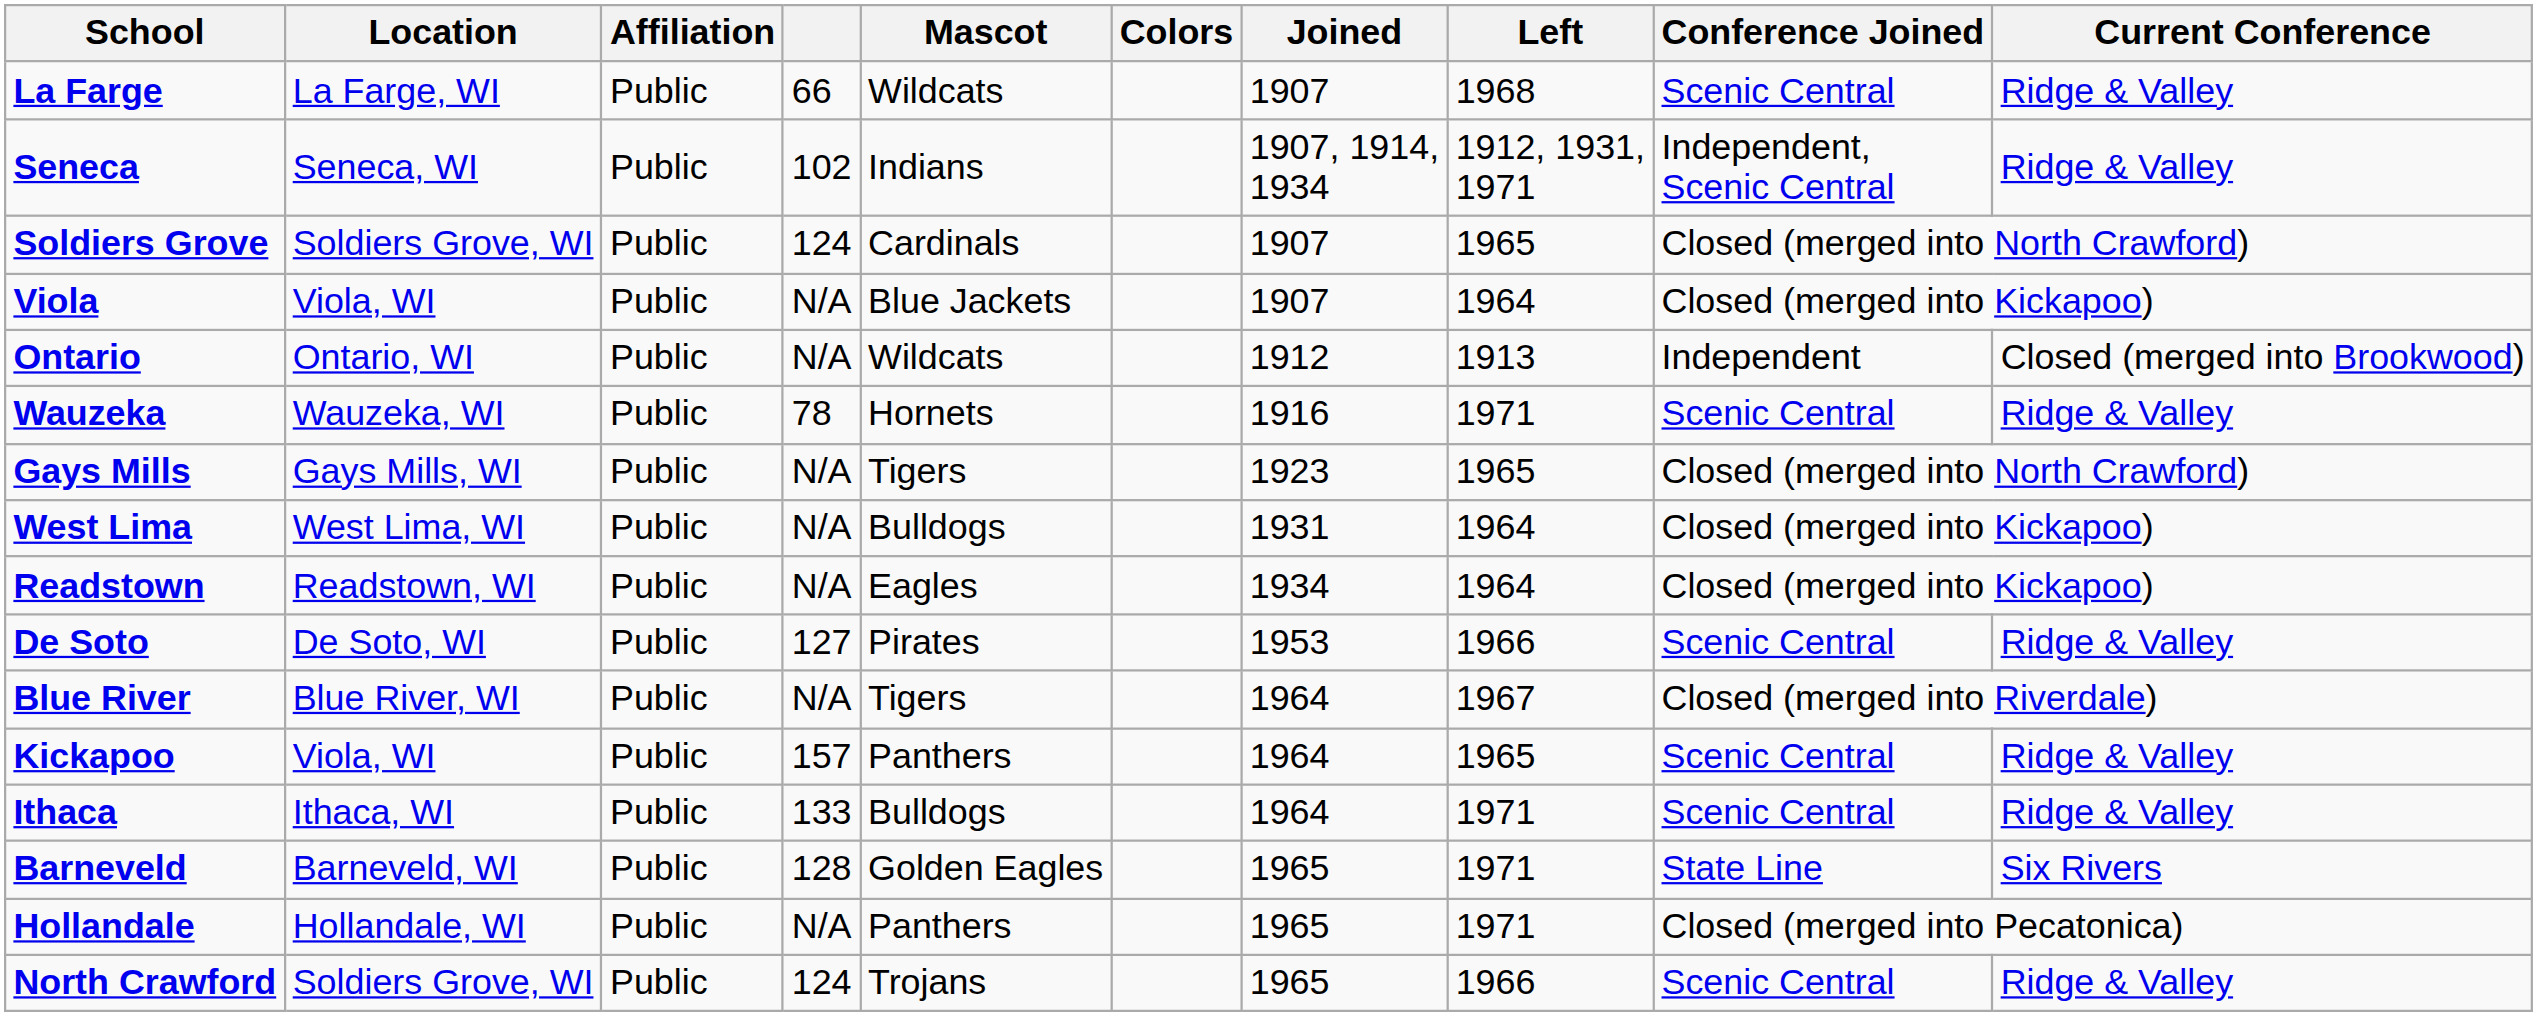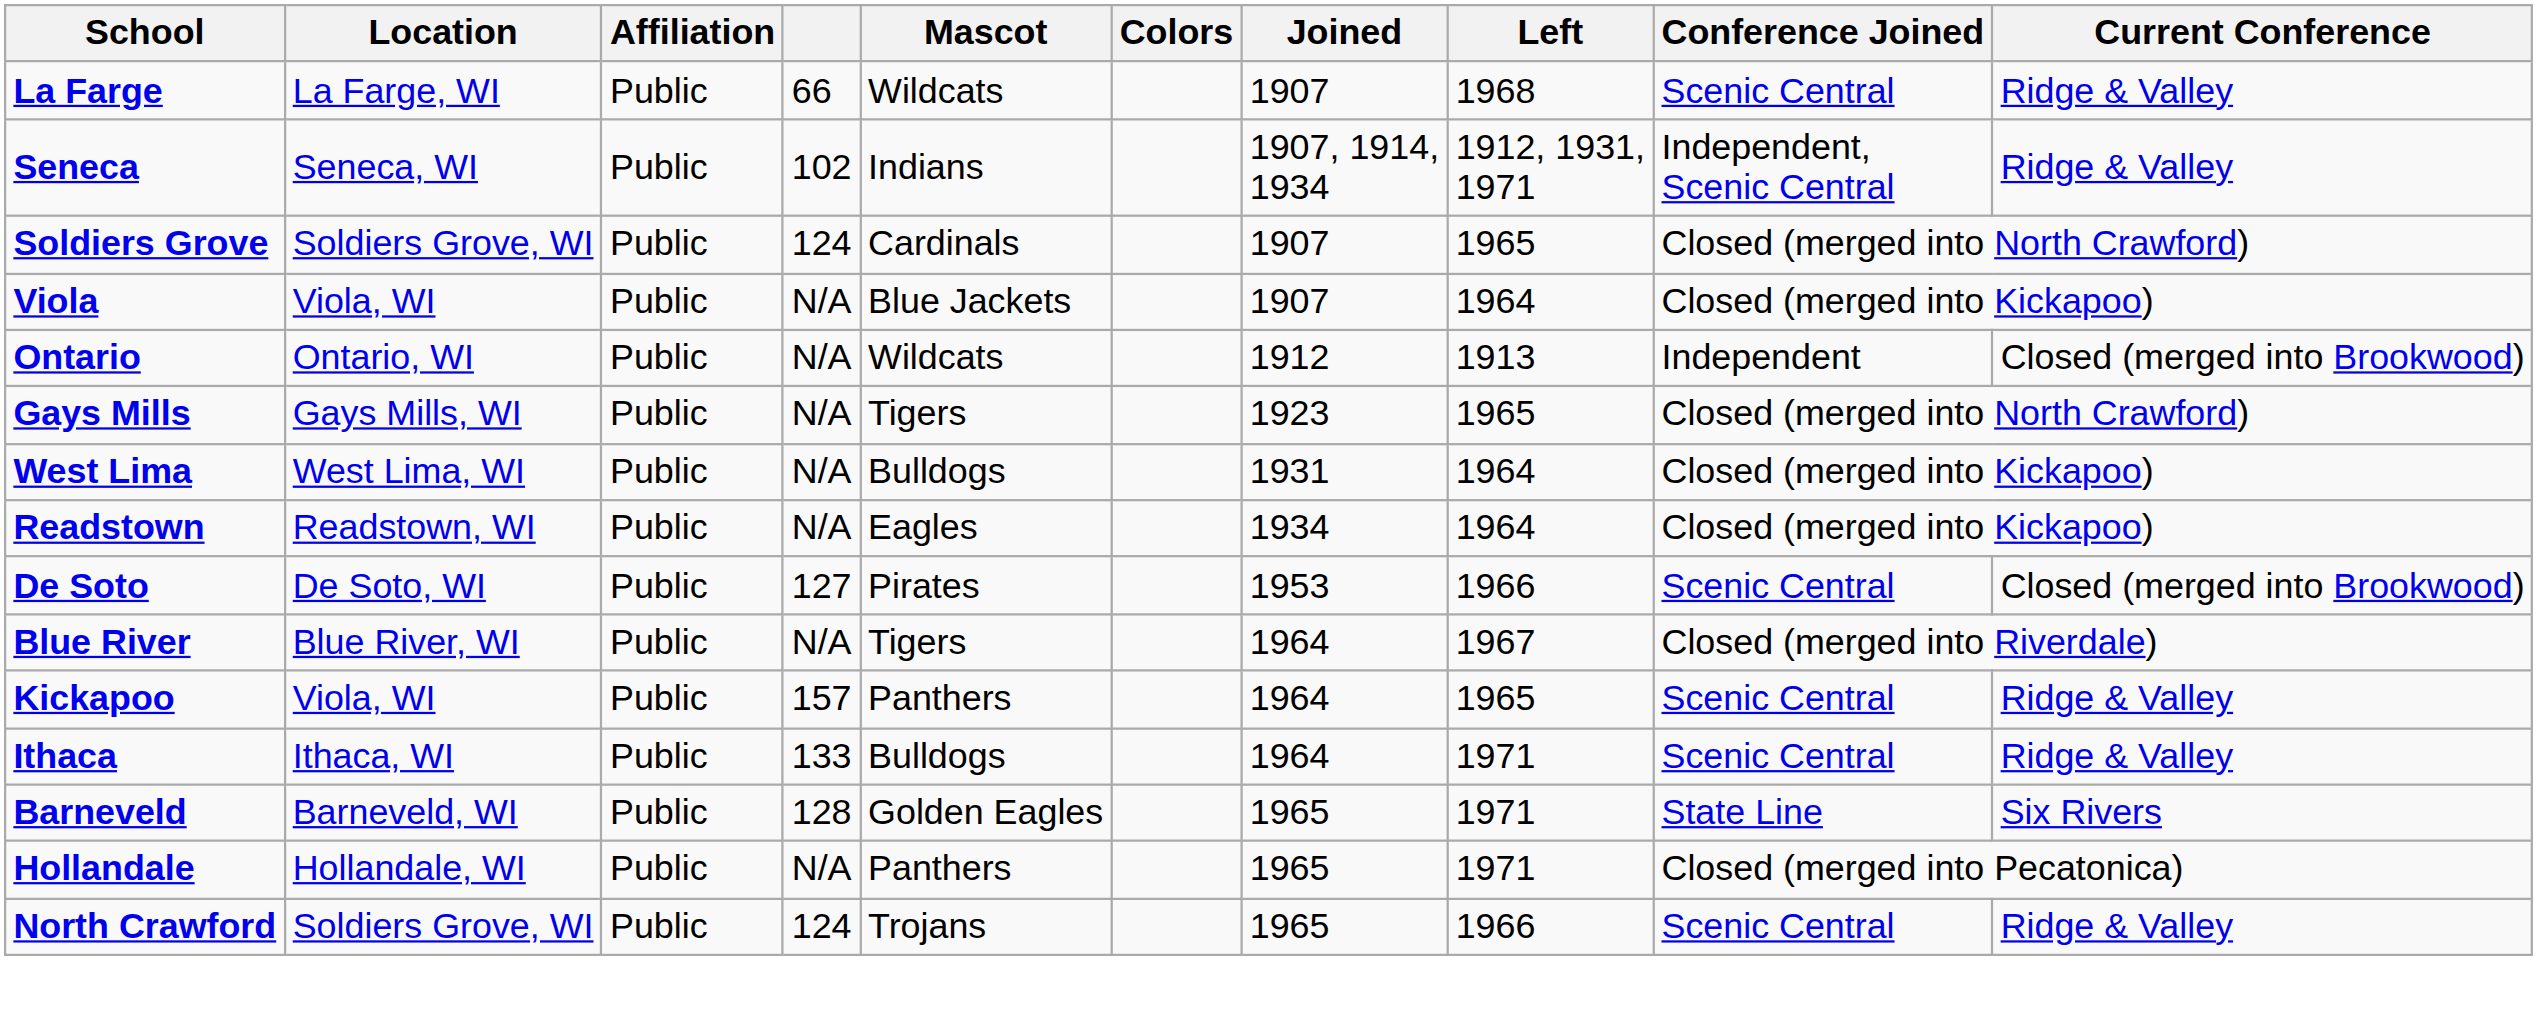 <table class="wikitable sortable">
 <tr>
 <th>School</th>
 <th>Location</th>
 <th>Affiliation</th>
 <th></th>
 <th>Mascot</th>
 <th>Colors</th>
 <th>Joined</th>
 <th>Left</th>
 <th>Conference Joined</th>
 <th>Current Conference</th>
 </tr>
 <tr>
 <td><a href='#'><strong>La Farge</strong></a></td>
 <td><a href='#'>La Farge, WI</a></td>
 <td>Public</td>
 <td>66</td>
 <td>Wildcats</td>
 <td> </td>
 <td>1907</td>
 <td>1968</td>
 <td><a href='#'>Scenic Central</a></td>
 <td><a href='#'>Ridge & Valley</a></td>
 </tr>
 <tr>
 <td><a href='#'><strong>Seneca</strong></a></td>
 <td><a href='#'>Seneca, WI</a></td>
 <td>Public</td>
 <td>102</td>
 <td>Indians</td>
 <td> </td>
 <td>1907, 1914,<br>1934</td>
 <td>1912, 1931,<br>1971</td>
 <td>Independent,<br><a href='#'>Scenic Central</a></td>
 <td><a href='#'>Ridge & Valley</a></td>
 </tr>
 <tr>
 <td><a href='#'><strong>Soldiers Grove</strong></a></td>
 <td><a href='#'>Soldiers Grove, WI</a></td>
 <td>Public</td>
 <td>124</td>
 <td>Cardinals</td>
 <td> </td>
 <td>1907</td>
 <td>1965</td>
 <td colspan="2">Closed (merged into <a href='#'>North Crawford</a>)</td>
 </tr>
 <tr>
 <td><a href='#'><strong>Viola</strong></a></td>
 <td><a href='#'>Viola, WI</a></td>
 <td>Public</td>
 <td>N/A</td>
 <td>Blue Jackets</td>
 <td> </td>
 <td>1907</td>
 <td>1964</td>
 <td colspan="2">Closed (merged into <a href='#'>Kickapoo</a>)</td>
 </tr>
 <tr>
 <td><a href='#'><strong>Ontario</strong></a></td>
 <td><a href='#'>Ontario, WI</a></td>
 <td>Public</td>
 <td>N/A</td>
 <td>Wildcats</td>
 <td> </td>
 <td>1912</td>
 <td>1913</td>
 <td>Independent</td>
 <td>Closed (merged into <a href='#'>Brookwood</a>)</td>
 </tr>
 <tr>
-<td><a href='#'><strong>Wauzeka</strong></a></td>
-<td><a href='#'>Wauzeka, WI</a></td>
-<td>Public</td>
-<td>78</td>
-<td>Hornets</td>
-<td> </td>
-<td>1916</td>
-<td>1971</td>
-<td><a href='#'>Scenic Central</a></td>
-<td><a href='#'>Ridge & Valley</a></td>
-</tr>
-<tr>
 <td><a href='#'><strong>Gays Mills</strong></a></td>
 <td><a href='#'>Gays Mills, WI</a></td>
 <td>Public</td>
 <td>N/A</td>
 <td>Tigers</td>
 <td> </td>
 <td>1923</td>
 <td>1965</td>
 <td colspan="2">Closed (merged into <a href='#'>North Crawford</a>)</td>
 </tr>
 <tr>
 <td><a href='#'><strong>West Lima</strong></a></td>
 <td><a href='#'>West Lima, WI</a></td>
 <td>Public</td>
 <td>N/A</td>
 <td>Bulldogs</td>
 <td> </td>
 <td>1931</td>
 <td>1964</td>
 <td colspan="2">Closed (merged into <a href='#'>Kickapoo</a>)</td>
 </tr>
 <tr>
 <td><a href='#'><strong>Readstown</strong></a></td>
 <td><a href='#'>Readstown, WI</a></td>
 <td>Public</td>
 <td>N/A</td>
 <td>Eagles</td>
 <td> </td>
 <td>1934</td>
 <td>1964</td>
 <td colspan="2">Closed (merged into <a href='#'>Kickapoo</a>)</td>
 </tr>
 <tr>
 <td><a href='#'><strong>De Soto</strong></a></td>
 <td><a href='#'>De Soto, WI</a></td>
 <td>Public</td>
 <td>127</td>
 <td>Pirates</td>
 <td> </td>
 <td>1953</td>
 <td>1966</td>
 <td><a href='#'>Scenic Central</a></td>
-<td><a href='#'>Ridge & Valley</a></td>
+<td>Closed (merged into <a href='#'>Brookwood</a>)</td>
 </tr>
 <tr>
 <td><a href='#'><strong>Blue River</strong></a></td>
 <td><a href='#'>Blue River, WI</a></td>
 <td>Public</td>
 <td>N/A</td>
 <td>Tigers</td>
 <td> </td>
 <td>1964</td>
 <td>1967</td>
 <td colspan="2">Closed (merged into <a href='#'>Riverdale</a>)</td>
 </tr>
 <tr>
 <td><a href='#'><strong>Kickapoo</strong></a></td>
 <td><a href='#'>Viola, WI</a></td>
 <td>Public</td>
 <td>157</td>
 <td>Panthers</td>
 <td> </td>
 <td>1964</td>
 <td>1965</td>
 <td><a href='#'>Scenic Central</a></td>
 <td><a href='#'>Ridge & Valley</a></td>
 </tr>
 <tr>
 <td><a href='#'><strong>Ithaca</strong></a></td>
 <td><a href='#'>Ithaca, WI</a></td>
 <td>Public</td>
 <td>133</td>
 <td>Bulldogs</td>
 <td> </td>
 <td>1964</td>
 <td>1971</td>
 <td><a href='#'>Scenic Central</a></td>
 <td><a href='#'>Ridge & Valley</a></td>
 </tr>
 <tr>
 <td><a href='#'><strong>Barneveld</strong></a></td>
 <td><a href='#'>Barneveld, WI</a></td>
 <td>Public</td>
 <td>128</td>
 <td>Golden Eagles</td>
 <td> </td>
 <td>1965</td>
 <td>1971</td>
 <td><a href='#'>State Line</a></td>
 <td><a href='#'>Six Rivers</a></td>
 </tr>
 <tr>
 <td><a href='#'><strong>Hollandale</strong></a></td>
 <td><a href='#'>Hollandale, WI</a></td>
 <td>Public</td>
 <td>N/A</td>
 <td>Panthers</td>
 <td> </td>
 <td>1965</td>
 <td>1971</td>
 <td colspan="2">Closed (merged into Pecatonica)</td>
 </tr>
 <tr>
 <td><a href='#'><strong>North Crawford</strong></a></td>
 <td><a href='#'>Soldiers Grove, WI</a></td>
 <td>Public</td>
 <td>124</td>
 <td>Trojans</td>
 <td> </td>
 <td>1965</td>
 <td>1966</td>
 <td><a href='#'>Scenic Central</a></td>
 <td><a href='#'>Ridge & Valley</a></td>
 </tr>
 </table>
